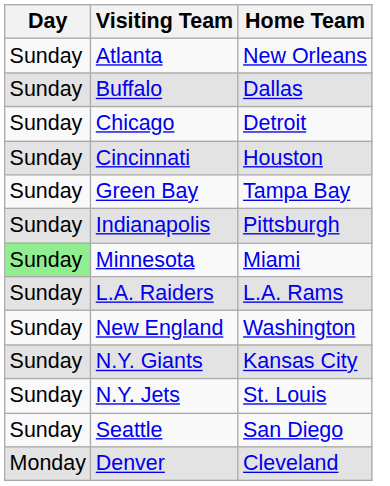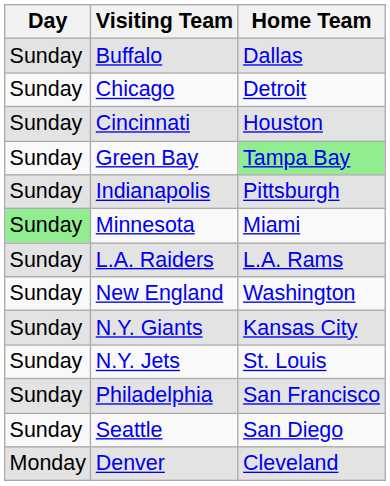 <table class="wikitable">
 <tr style="background: #e3e3e3;">
 <th>Day</th>
 <th>Visiting Team</th>
 <th>Home Team</th>
-</tr>
-<tr>
-<td>Sunday</td>
-<td><a href='#'>Atlanta</a></td>
-<td><a href='#'>New Orleans</a></td>
 </tr>
 <tr style="background: #e3e3e3;">
 <td>Sunday</td>
 <td><a href='#'>Buffalo</a></td>
 <td><a href='#'>Dallas</a></td>
 </tr>
 <tr>
 <td>Sunday</td>
 <td><a href='#'>Chicago</a></td>
 <td><a href='#'>Detroit</a></td>
 </tr>
 <tr style="background: #e3e3e3;">
 <td>Sunday</td>
 <td><a href='#'>Cincinnati</a></td>
 <td><a href='#'>Houston</a></td>
 </tr>
 <tr>
 <td>Sunday</td>
 <td><a href='#'>Green Bay</a></td>
-<td><a href='#'>Tampa Bay</a></td>
+<td style="background: lightgreen;"><a href='#'>Tampa Bay</a></td>
 </tr>
 <tr style="background: #e3e3e3;">
 <td>Sunday</td>
 <td><a href='#'>Indianapolis</a></td>
 <td><a href='#'>Pittsburgh</a></td>
 </tr>
 <tr>
 <td style="background: lightgreen;">Sunday</td>
 <td><a href='#'>Minnesota</a></td>
 <td><a href='#'>Miami</a></td>
 </tr>
 <tr style="background: #e3e3e3;">
 <td>Sunday</td>
 <td><a href='#'>L.A. Raiders</a></td>
 <td><a href='#'>L.A. Rams</a></td>
 </tr>
 <tr>
 <td>Sunday</td>
 <td><a href='#'>New England</a></td>
 <td><a href='#'>Washington</a></td>
 </tr>
 <tr style="background: #e3e3e3;">
 <td>Sunday</td>
 <td><a href='#'>N.Y. Giants</a></td>
 <td><a href='#'>Kansas City</a></td>
 </tr>
 <tr>
 <td>Sunday</td>
 <td><a href='#'>N.Y. Jets</a></td>
 <td><a href='#'>St. Louis</a></td>
 </tr>
+<tr style="background: #e3e3e3;">
+<td>Sunday</td>
+<td><a href='#'>Philadelphia</a></td>
+<td><a href='#'>San Francisco</a></td>
+</tr>
 <tr>
 <td>Sunday</td>
 <td><a href='#'>Seattle</a></td>
 <td><a href='#'>San Diego</a></td>
 </tr>
 <tr style="background: #e3e3e3;">
 <td>Monday</td>
 <td><a href='#'>Denver</a></td>
 <td><a href='#'>Cleveland</a></td>
 </tr>
 </table>
